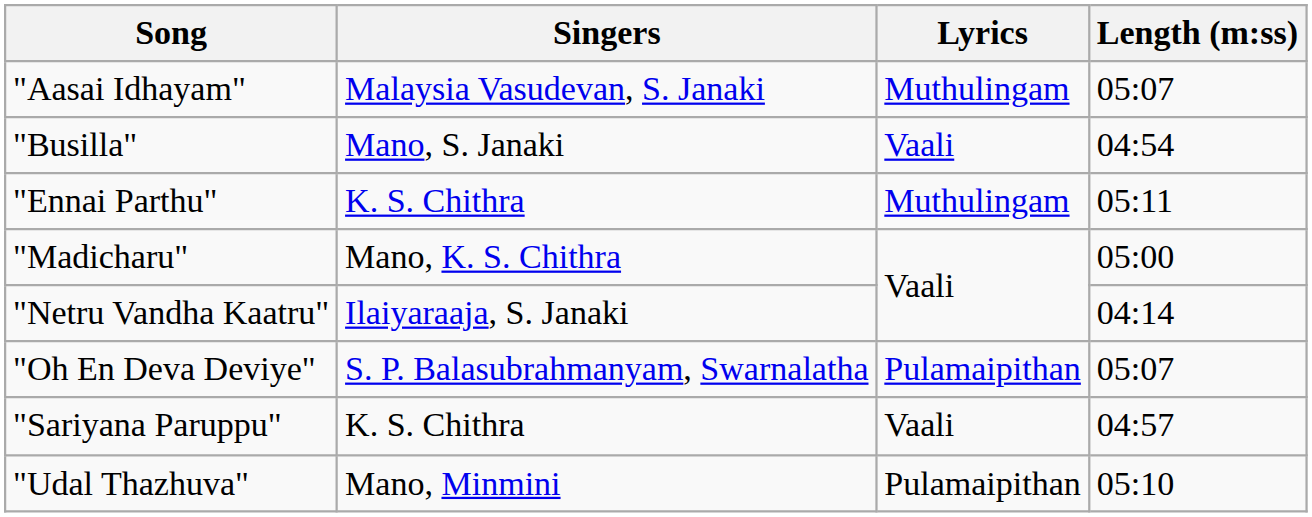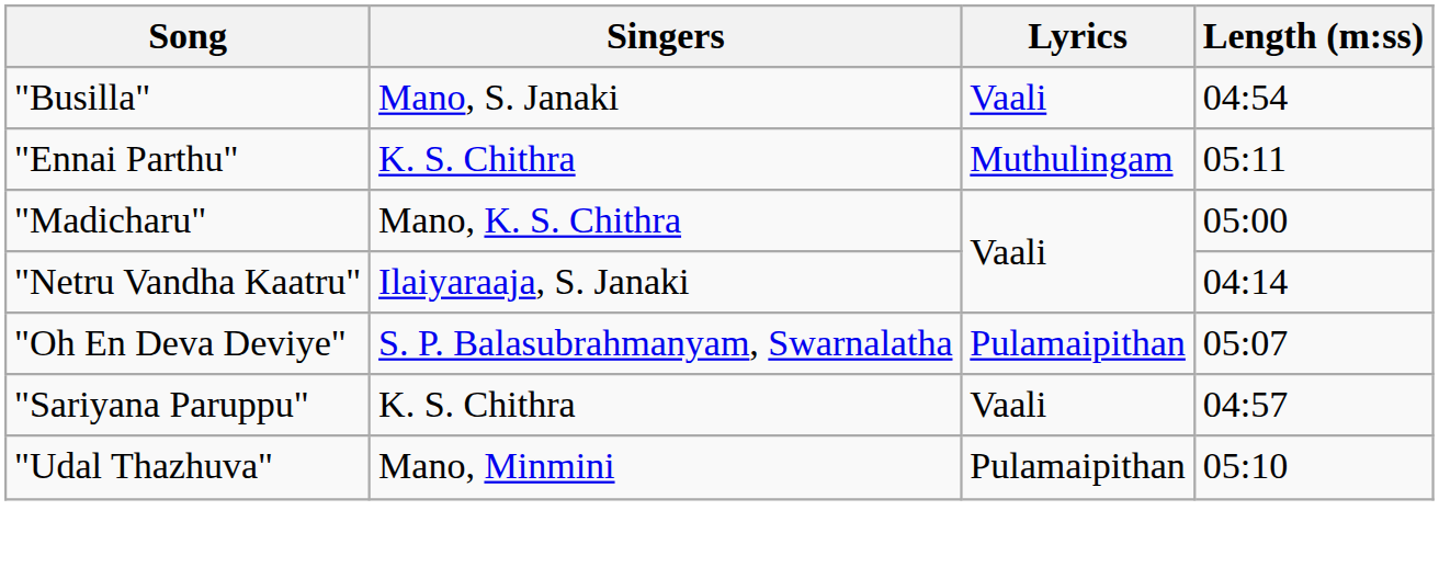 <table class="wikitable" style="font-size:95%;">
 <tr>
 <th>Song</th>
 <th>Singers</th>
 <th>Lyrics</th>
 <th>Length (m:ss)</th>
-</tr>
-<tr>
-<td>"Aasai Idhayam"</td>
-<td><a href='#'>Malaysia Vasudevan</a>, <a href='#'>S. Janaki</a></td>
-<td><a href='#'>Muthulingam</a></td>
-<td>05:07</td>
 </tr>
 <tr>
 <td>"Busilla"</td>
 <td><a href='#'>Mano</a>, S. Janaki</td>
 <td><a href='#'>Vaali</a></td>
 <td>04:54</td>
 </tr>
 <tr>
 <td>"Ennai Parthu"</td>
 <td><a href='#'>K. S. Chithra</a></td>
 <td><a href='#'>Muthulingam</a></td>
 <td>05:11</td>
 </tr>
 <tr>
 <td>"Madicharu"</td>
 <td>Mano, <a href='#'>K. S. Chithra</a></td>
 <td rowspan="2">Vaali</td>
 <td>05:00</td>
 </tr>
 <tr>
 <td>"Netru Vandha Kaatru"</td>
 <td><a href='#'>Ilaiyaraaja</a>, S. Janaki</td>
 <td>04:14</td>
 </tr>
 <tr>
 <td>"Oh En Deva Deviye"</td>
 <td><a href='#'>S. P. Balasubrahmanyam</a>, <a href='#'>Swarnalatha</a></td>
 <td><a href='#'>Pulamaipithan</a></td>
 <td>05:07</td>
 </tr>
 <tr>
 <td>"Sariyana Paruppu"</td>
 <td>K. S. Chithra</td>
 <td>Vaali</td>
 <td>04:57</td>
 </tr>
 <tr>
 <td>"Udal Thazhuva"</td>
 <td>Mano, <a href='#'>Minmini</a></td>
 <td>Pulamaipithan</td>
 <td>05:10</td>
 </tr>
 </table>
